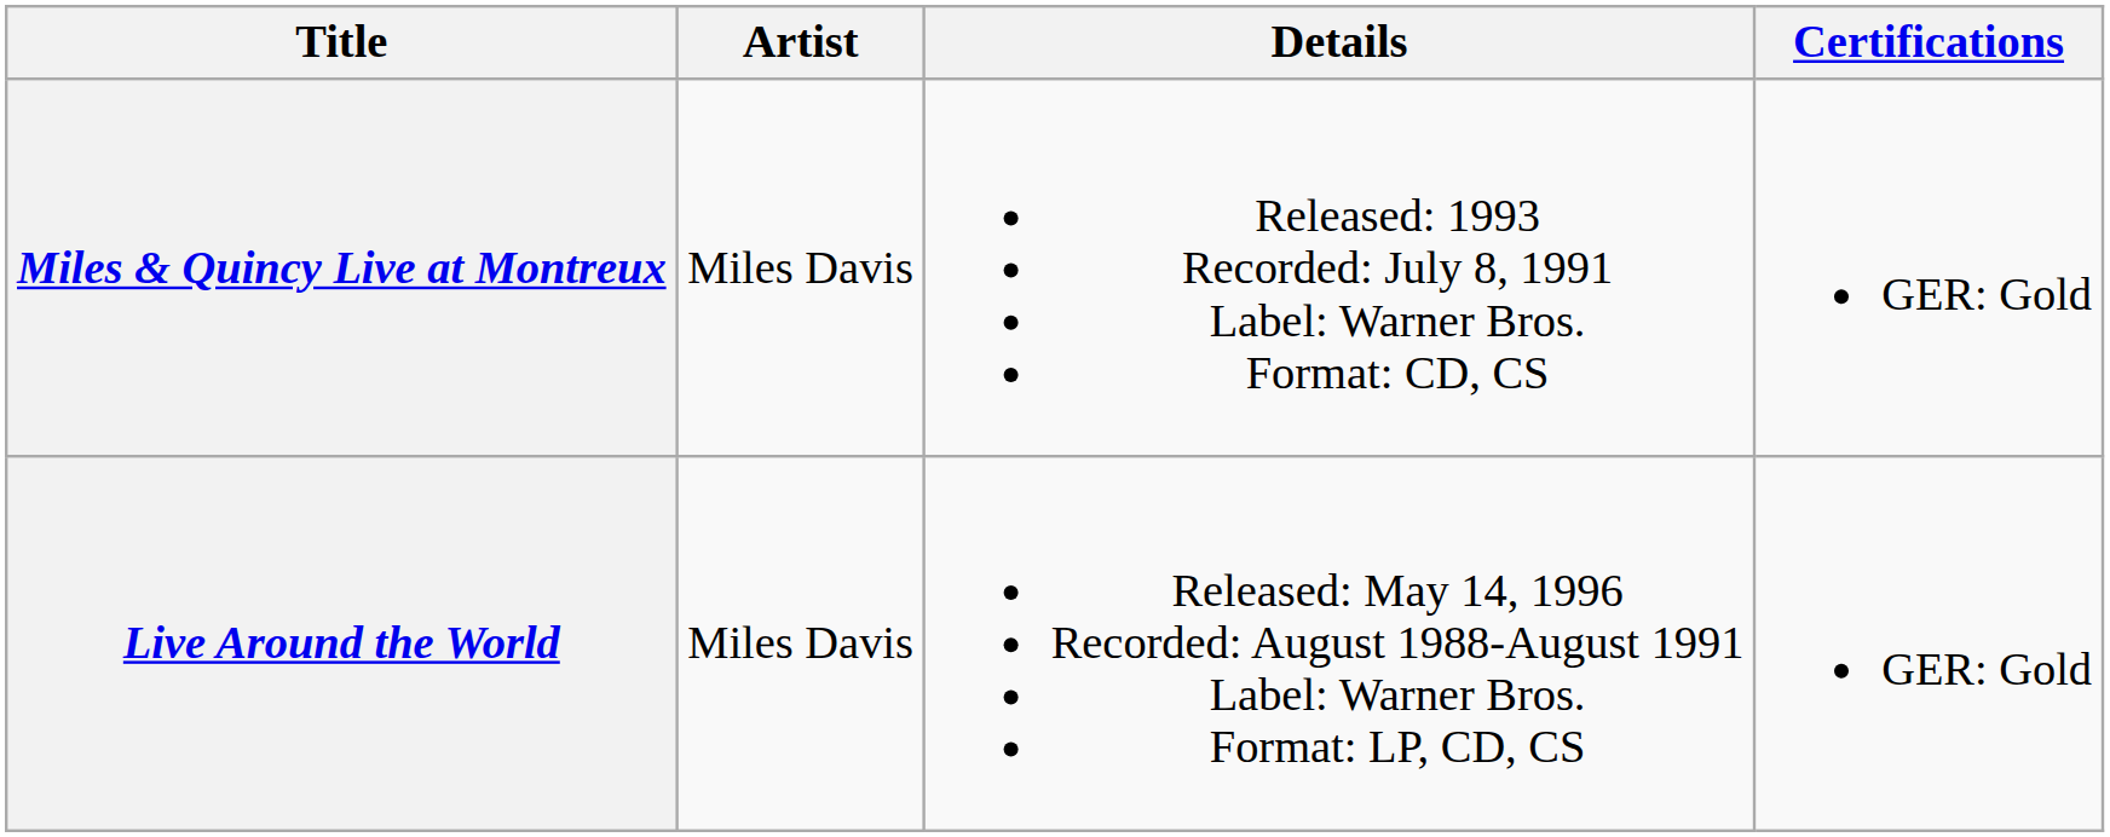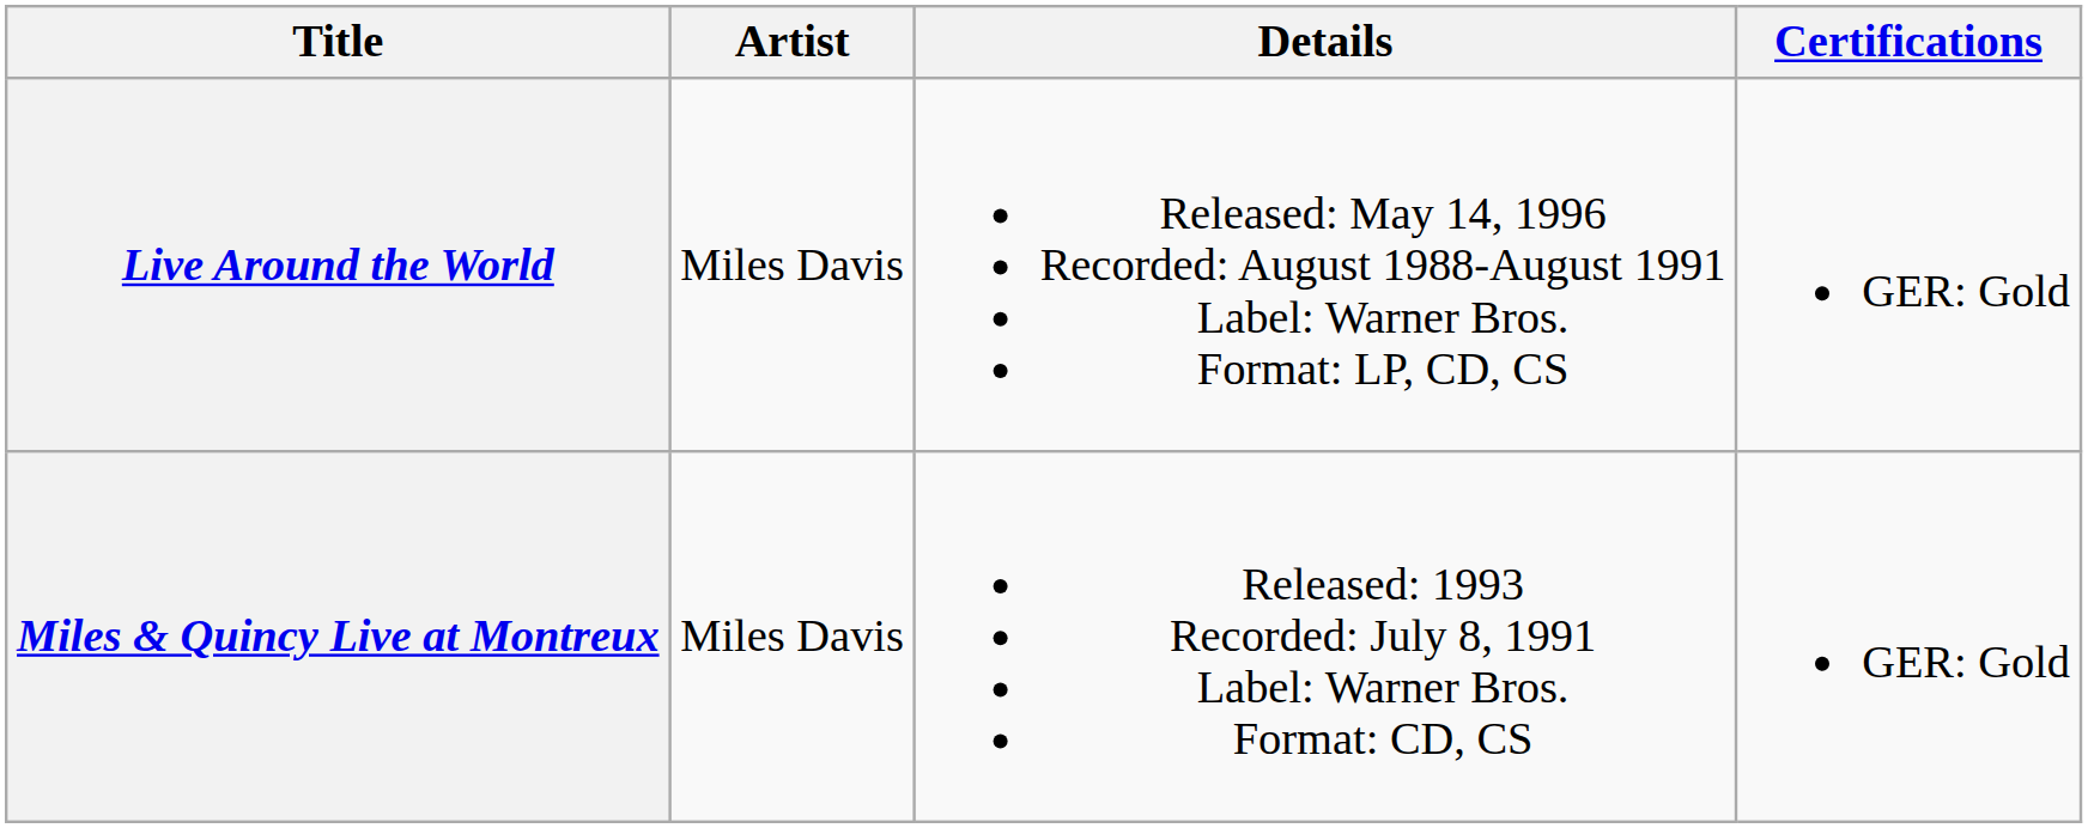 <table class="wikitable plainrowheaders" style="text-align:center;">
 <tr>
 <th scope="col">Title</th>
 <th scope="col">Artist</th>
 <th scope="col">Details</th>
 <th scope="col"><a href='#'>Certifications</a></th>
 </tr>
 <tr>
+<th scope="row"><em><a href='#'>Live Around the World</a></em></th>
+<td>Miles Davis</td>
+<td><br><ul><li>Released: May 14, 1996</li><li>Recorded: August 1988-August 1991</li><li>Label: Warner Bros.</li><li>Format: LP, CD, CS</li></ul></td>
+<td><br><ul><li>GER: Gold</li></ul></td>
+</tr>
+<tr>
 <th scope="row"><em><a href='#'>Miles & Quincy Live at Montreux</a></em></th>
 <td>Miles Davis</td>
 <td><br><ul><li>Released: 1993</li><li>Recorded: July 8, 1991</li><li>Label: Warner Bros.</li><li>Format: CD, CS</li></ul></td>
 <td><br><ul><li>GER: Gold</li></ul></td>
 </tr>
-<tr>
-<th scope="row"><em><a href='#'>Live Around the World</a></em></th>
-<td>Miles Davis</td>
-<td><br><ul><li>Released: May 14, 1996</li><li>Recorded: August 1988-August 1991</li><li>Label: Warner Bros.</li><li>Format: LP, CD, CS</li></ul></td>
-<td><br><ul><li>GER: Gold</li></ul></td>
-</tr>
 </table>
